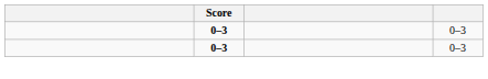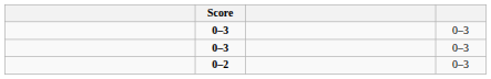 <table class="wikitable" style="text-align: center; ">
 <tr>
 <th align="right" width="270"></th>
 <th width="65">Score</th>
 <th align="left" width="270"></th>
 <th width="65"></th>
 </tr>
 <tr>
 <td align="left"></td>
 <td><strong>0–3</strong></td>
 <td align="left"><strong></strong></td>
 <td>0–3 <strong></strong></td>
 </tr>
 <tr>
 <td align="left"></td>
 <td><strong>0–3</strong></td>
 <td align="left"><strong></strong></td>
 <td>0–3 <strong></strong></td>
 </tr>
+<tr>
+<td align="left"></td>
+<td><strong>0–2</strong></td>
+<td align="left"><strong></strong></td>
+<td>0–3 <strong></strong></td>
+</tr>
 </table>
